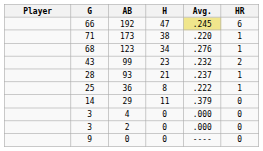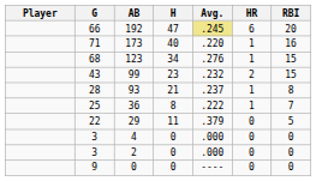 <table class="wikitable sortable">
 <tr>
 <th bgcolor="#DDDDFF" width="16%">Player</th>
 <th bgcolor="#DDDDFF" width="9%">G</th>
 <th bgcolor="#DDDDFF" width="9%">AB</th>
 <th bgcolor="#DDDDFF" width="9%">H</th>
 <th bgcolor="#DDDDFF" width="9%">Avg.</th>
 <th bgcolor="#DDDDFF" width="9%">HR</th>
+<th bgcolor="#DDDDFF" width="9%">RBI</th>
 </tr>
 <tr align="center">
 <td></td>
 <td>66</td>
 <td>192</td>
 <td>47</td>
 <td style="background: khaki;">.245</td>
 <td>6</td>
+<td>20</td>
 </tr>
 <tr align="center">
 <td></td>
 <td>71</td>
 <td>173</td>
-<td>38</td>
+<td>40</td>
 <td>.220</td>
 <td>1</td>
+<td>16</td>
 </tr>
 <tr align="center">
 <td></td>
 <td>68</td>
 <td>123</td>
 <td>34</td>
 <td>.276</td>
 <td>1</td>
+<td>15</td>
 </tr>
 <tr align="center">
 <td></td>
 <td>43</td>
 <td>99</td>
 <td>23</td>
 <td>.232</td>
 <td>2</td>
+<td>15</td>
 </tr>
 <tr align="center">
 <td></td>
 <td>28</td>
 <td>93</td>
 <td>21</td>
 <td>.237</td>
 <td>1</td>
+<td>8</td>
 </tr>
 <tr align="center">
 <td></td>
 <td>25</td>
 <td>36</td>
 <td>8</td>
 <td>.222</td>
 <td>1</td>
+<td>7</td>
 </tr>
 <tr align="center">
 <td></td>
-<td>14</td>
+<td>22</td>
 <td>29</td>
 <td>11</td>
 <td>.379</td>
 <td>0</td>
+<td>5</td>
 </tr>
 <tr align="center">
 <td></td>
 <td>3</td>
 <td>4</td>
 <td>0</td>
 <td>.000</td>
+<td>0</td>
 <td>0</td>
 </tr>
 <tr align="center">
 <td></td>
 <td>3</td>
 <td>2</td>
 <td>0</td>
 <td>.000</td>
 <td>0</td>
+<td>0</td>
 </tr>
 <tr align="center">
 <td></td>
 <td>9</td>
 <td>0</td>
 <td>0</td>
 <td>----</td>
 <td>0</td>
+<td>0</td>
 </tr>
 </table>
